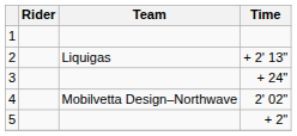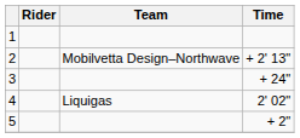 <table class="wikitable">
 <tr>
 <th></th>
 <th>Rider</th>
 <th>Team</th>
 <th>Time</th>
 </tr>
 <tr>
 <td style="text-align:center;">1</td>
 <td> </td>
 <td></td>
 <td align=right></td>
 </tr>
 <tr>
 <td style="text-align:center;">2</td>
 <td></td>
-<td>Liquigas</td>
+<td>Mobilvetta Design–Northwave</td>
 <td align=right>+ 2' 13"</td>
 </tr>
 <tr>
 <td style="text-align:center;">3</td>
 <td></td>
 <td></td>
 <td align=right>+ 24"</td>
 </tr>
 <tr>
 <td style="text-align:center;">4</td>
 <td></td>
-<td>Mobilvetta Design–Northwave</td>
+<td>Liquigas</td>
 <td align=right>2' 02"</td>
 </tr>
 <tr>
 <td style="text-align:center;">5</td>
 <td></td>
 <td></td>
 <td align=right>+ 2"</td>
 </tr>
 <tr>
 </tr>
 </table>
